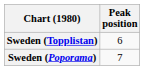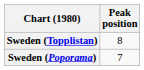 <table class="wikitable sortable plainrowheaders" style="text-align:center">
 <tr>
 <th>Chart (1980)</th>
 <th>Peak<br>position</th>
 </tr>
 <tr>
 <th scope="row">Sweden (<a href='#'>Topplistan</a>)</th>
-<td style="text-align:center;">6</td>
+<td style="text-align:center;">8</td>
 </tr>
 <tr>
 <th scope="row">Sweden (<em><a href='#'>Poporama</a></em>)</th>
 <td style="text-align:center;">7</td>
 </tr>
 </table>
